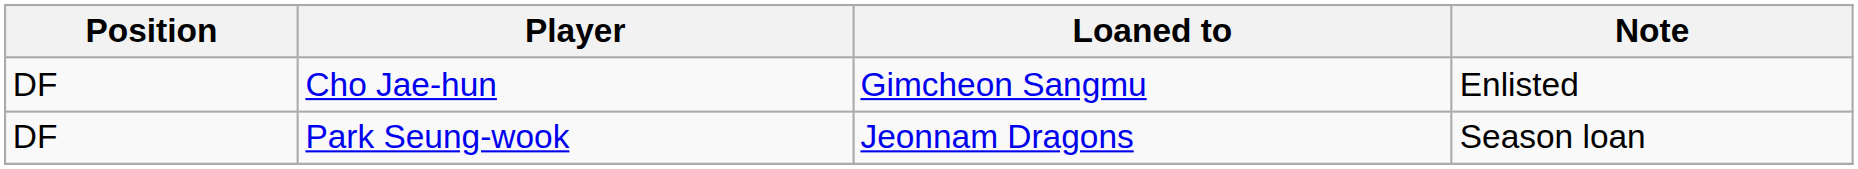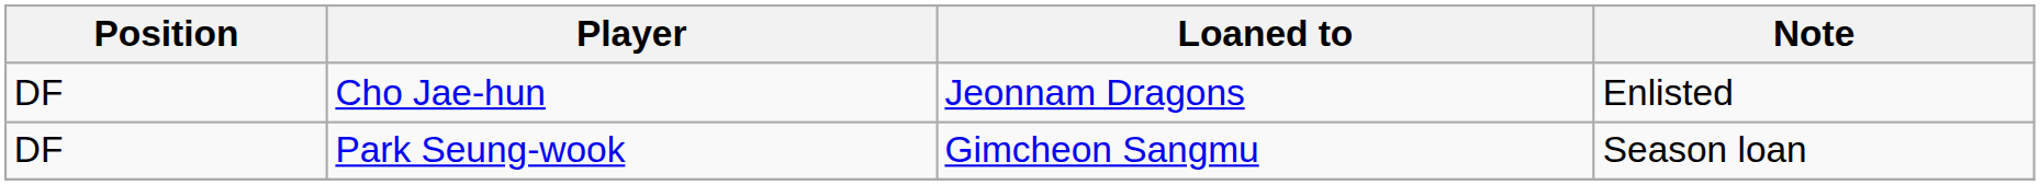 <table class="wikitable sortable" style="width:70%; text-align:center; font-size:100%; text-align:left;">
 <tr>
 <th>Position</th>
 <th>Player</th>
 <th>Loaned to</th>
 <th>Note</th>
 </tr>
 <tr>
 <td>DF</td>
 <td> <a href='#'>Cho Jae-hun</a></td>
-<td> <a href='#'>Gimcheon Sangmu</a></td>
+<td> <a href='#'>Jeonnam Dragons</a></td>
 <td>Enlisted</td>
 </tr>
 <tr>
 <td>DF</td>
 <td> <a href='#'>Park Seung-wook</a></td>
-<td> <a href='#'>Jeonnam Dragons</a></td>
+<td> <a href='#'>Gimcheon Sangmu</a></td>
 <td>Season loan</td>
 </tr>
 <tr>
 </tr>
 </table>
